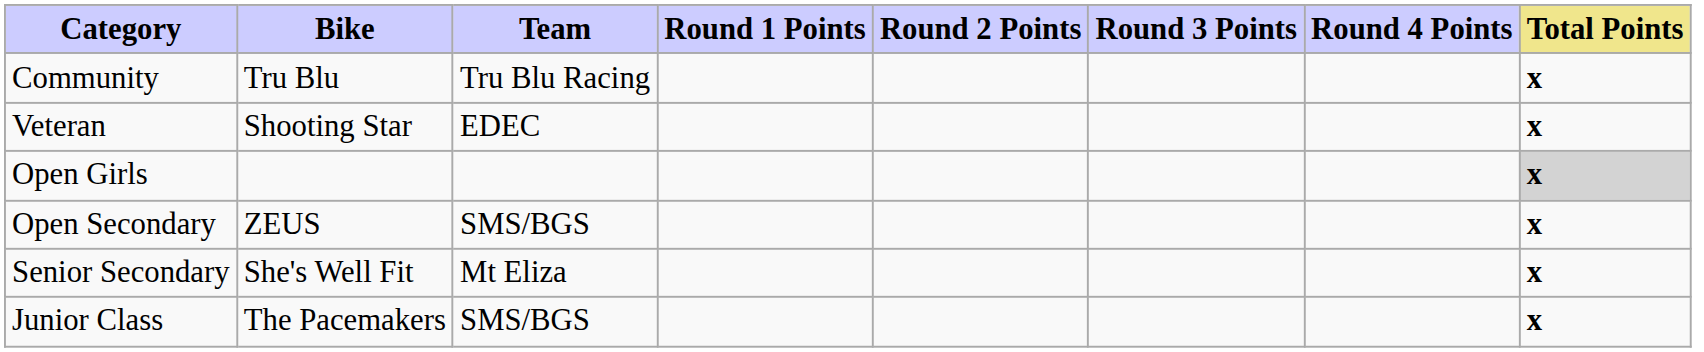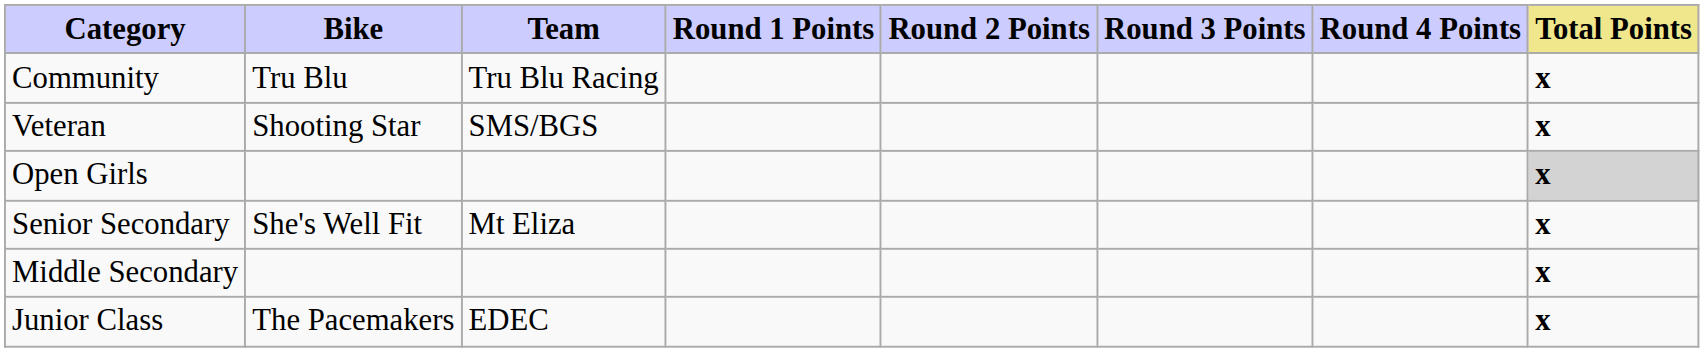 <table class="wikitable plainlinks" cellpadding="5">
 <tr>
 <th style="background:#ccf">Category</th>
 <th style="background:#ccf;">Bike</th>
 <th style="background:#ccf;">Team</th>
 <th style="background:#ccf;">Round 1 Points</th>
 <th style="background:#ccf;">Round 2 Points</th>
 <th style="background:#ccf;">Round 3 Points</th>
 <th style="background:#ccf;">Round 4 Points</th>
 <th style="background:#f0e68c;">Total Points</th>
 </tr>
 <tr>
 <td>Community</td>
 <td>Tru Blu</td>
 <td>Tru Blu Racing</td>
 <td></td>
 <td></td>
 <td></td>
 <td></td>
 <td><strong>x</strong></td>
 </tr>
 <tr>
 <td>Veteran</td>
 <td>Shooting Star</td>
-<td>EDEC</td>
+<td>SMS/BGS</td>
 <td></td>
 <td></td>
 <td></td>
 <td></td>
 <td><strong>x</strong></td>
 </tr>
 <tr>
 <td>Open Girls</td>
 <td></td>
 <td></td>
 <td></td>
 <td></td>
 <td></td>
 <td></td>
 <td style="background: lightgrey;"><strong>x</strong></td>
 </tr>
 <tr>
-<td>Open Secondary</td>
-<td>ZEUS</td>
-<td>SMS/BGS</td>
-<td></td>
-<td></td>
-<td></td>
-<td></td>
-<td><strong>x</strong></td>
-</tr>
-<tr>
 <td>Senior Secondary</td>
 <td>She's Well Fit</td>
 <td>Mt Eliza</td>
 <td></td>
 <td></td>
 <td></td>
 <td></td>
 <td><strong>x</strong></td>
 </tr>
 <tr>
+<td>Middle Secondary</td>
+<td></td>
+<td></td>
+<td></td>
+<td></td>
+<td></td>
+<td></td>
+<td><strong>x</strong></td>
+</tr>
+<tr>
 <td>Junior Class</td>
 <td>The Pacemakers</td>
-<td>SMS/BGS</td>
+<td>EDEC</td>
 <td></td>
 <td></td>
 <td></td>
 <td></td>
 <td><strong>x</strong></td>
 </tr>
 </table>
